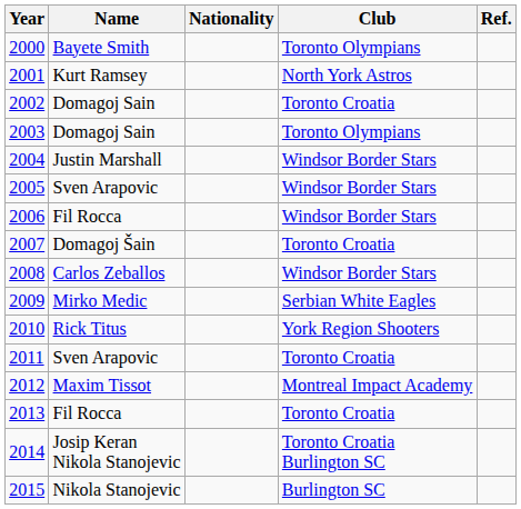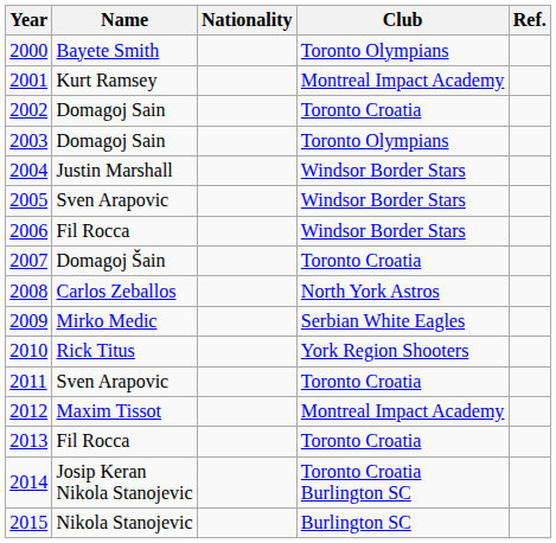 <table class="wikitable sortable">
 <tr>
 <th>Year</th>
 <th>Name</th>
 <th>Nationality</th>
 <th>Club</th>
 <th>Ref.</th>
 </tr>
 <tr>
 <td><a href='#'>2000</a></td>
 <td><a href='#'>Bayete Smith</a></td>
 <td></td>
 <td><a href='#'>Toronto Olympians</a></td>
 <td></td>
 </tr>
 <tr>
 <td><a href='#'>2001</a></td>
 <td>Kurt Ramsey</td>
 <td></td>
-<td><a href='#'>North York Astros</a></td>
+<td><a href='#'>Montreal Impact Academy</a></td>
 <td></td>
 </tr>
 <tr>
 <td><a href='#'>2002</a></td>
 <td>Domagoj Sain</td>
 <td></td>
 <td><a href='#'>Toronto Croatia</a></td>
 <td></td>
 </tr>
 <tr>
 <td><a href='#'>2003</a></td>
 <td>Domagoj Sain</td>
 <td></td>
 <td><a href='#'>Toronto Olympians</a></td>
 <td></td>
 </tr>
 <tr>
 <td><a href='#'>2004</a></td>
 <td>Justin Marshall</td>
 <td></td>
 <td><a href='#'>Windsor Border Stars</a></td>
 <td></td>
 </tr>
 <tr>
 <td><a href='#'>2005</a></td>
 <td>Sven Arapovic</td>
 <td></td>
 <td><a href='#'>Windsor Border Stars</a></td>
 <td></td>
 </tr>
 <tr>
 <td><a href='#'>2006</a></td>
 <td>Fil Rocca</td>
 <td></td>
 <td><a href='#'>Windsor Border Stars</a></td>
 <td></td>
 </tr>
 <tr>
 <td><a href='#'>2007</a></td>
 <td>Domagoj Šain</td>
 <td></td>
 <td><a href='#'>Toronto Croatia</a></td>
 <td></td>
 </tr>
 <tr>
 <td><a href='#'>2008</a></td>
 <td><a href='#'>Carlos Zeballos</a></td>
 <td></td>
-<td><a href='#'>Windsor Border Stars</a></td>
+<td><a href='#'>North York Astros</a></td>
 <td></td>
 </tr>
 <tr>
 <td><a href='#'>2009</a></td>
 <td><a href='#'>Mirko Medic</a></td>
 <td></td>
 <td><a href='#'>Serbian White Eagles</a></td>
 <td></td>
 </tr>
 <tr>
 <td><a href='#'>2010</a></td>
 <td><a href='#'>Rick Titus</a></td>
 <td></td>
 <td><a href='#'>York Region Shooters</a></td>
 <td></td>
 </tr>
 <tr>
 <td><a href='#'>2011</a></td>
 <td>Sven Arapovic</td>
 <td></td>
 <td><a href='#'>Toronto Croatia</a></td>
 <td></td>
 </tr>
 <tr>
 <td><a href='#'>2012</a></td>
 <td><a href='#'>Maxim Tissot</a></td>
 <td></td>
 <td><a href='#'>Montreal Impact Academy</a></td>
 <td></td>
 </tr>
 <tr>
 <td><a href='#'>2013</a></td>
 <td>Fil Rocca</td>
 <td></td>
 <td><a href='#'>Toronto Croatia</a></td>
 <td></td>
 </tr>
 <tr>
 <td><a href='#'>2014</a></td>
 <td>Josip Keran<br>Nikola Stanojevic</td>
 <td><br></td>
 <td><a href='#'>Toronto Croatia</a><br><a href='#'>Burlington SC</a></td>
 <td></td>
 </tr>
 <tr>
 <td><a href='#'>2015</a></td>
 <td>Nikola Stanojevic</td>
 <td></td>
 <td><a href='#'>Burlington SC</a></td>
 <td></td>
 </tr>
 </table>
